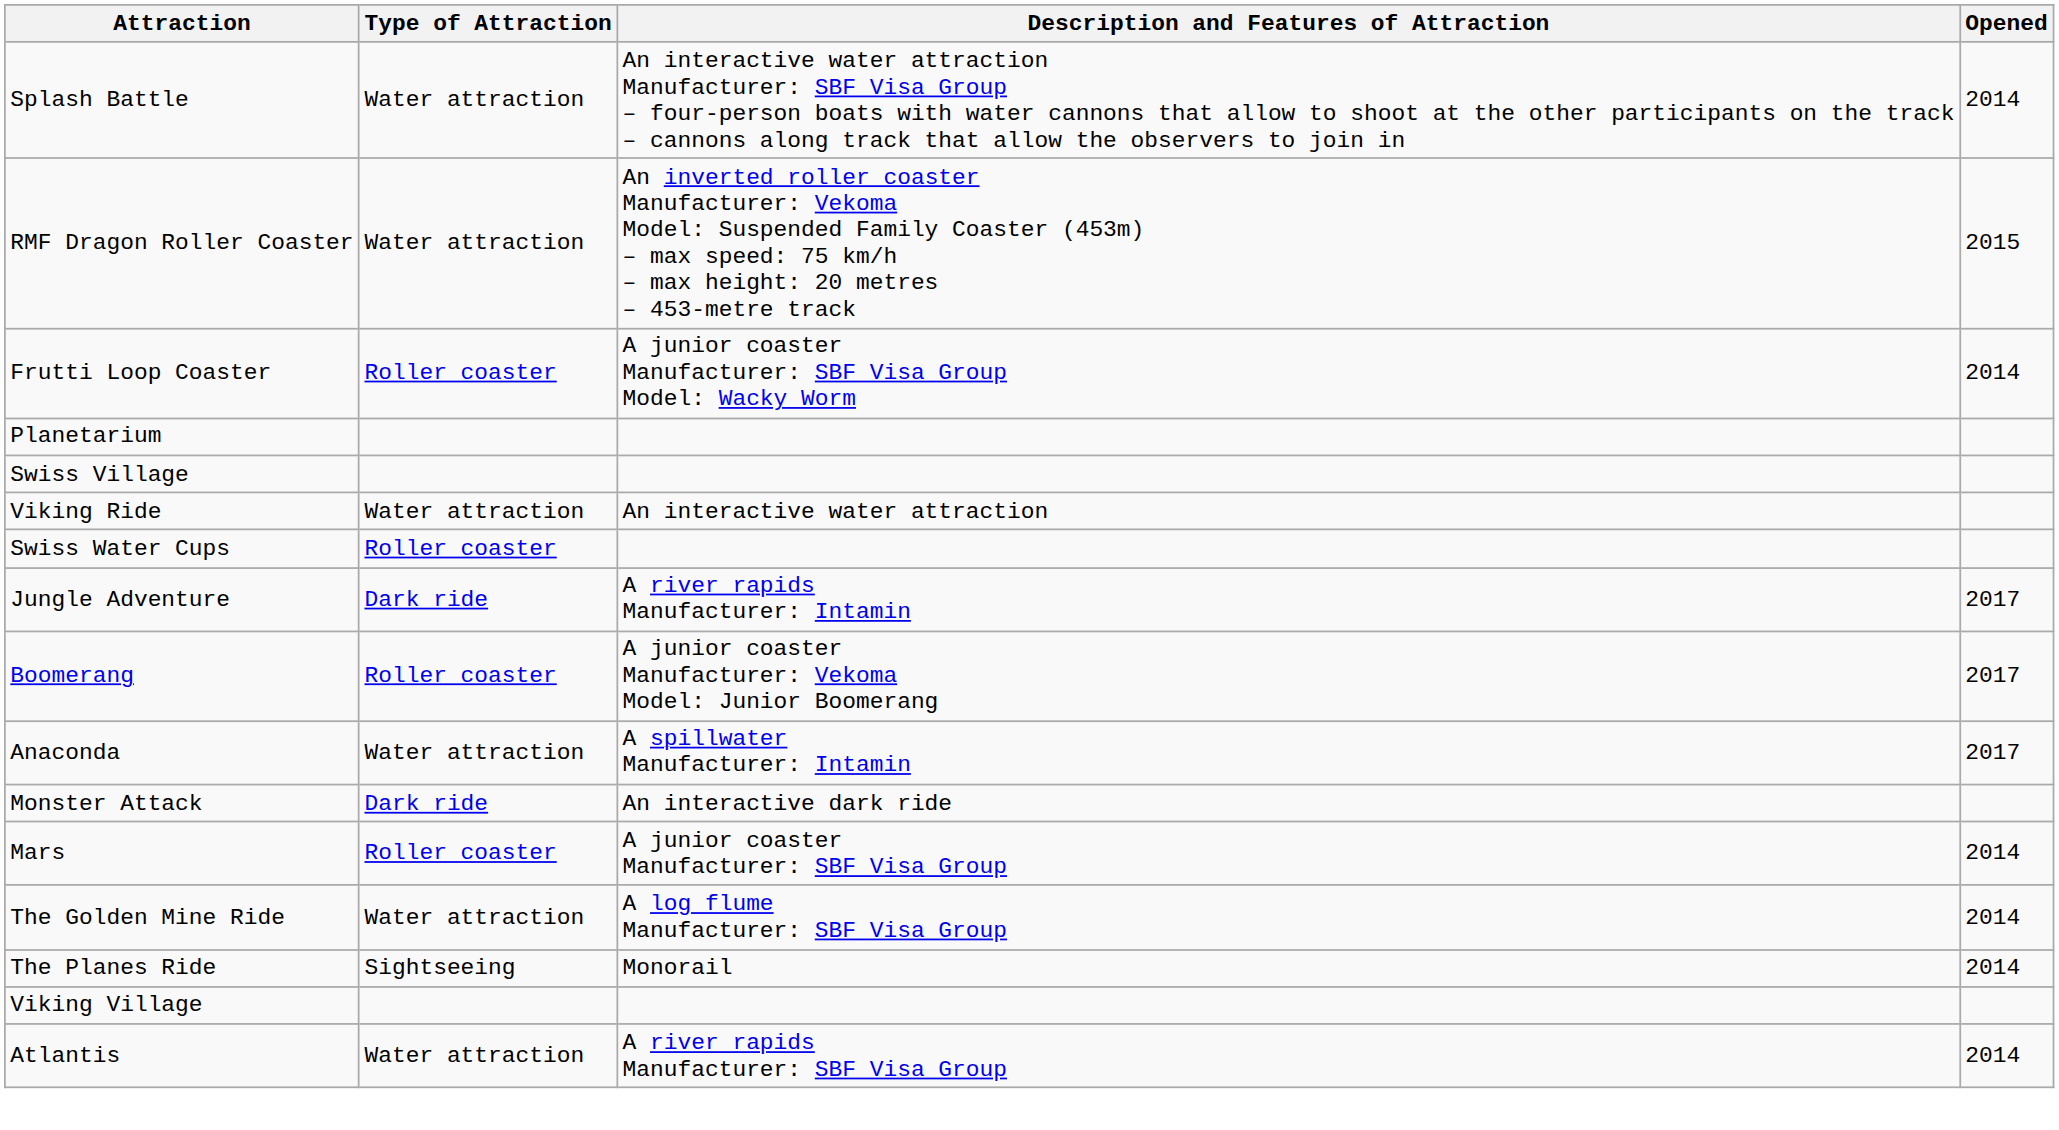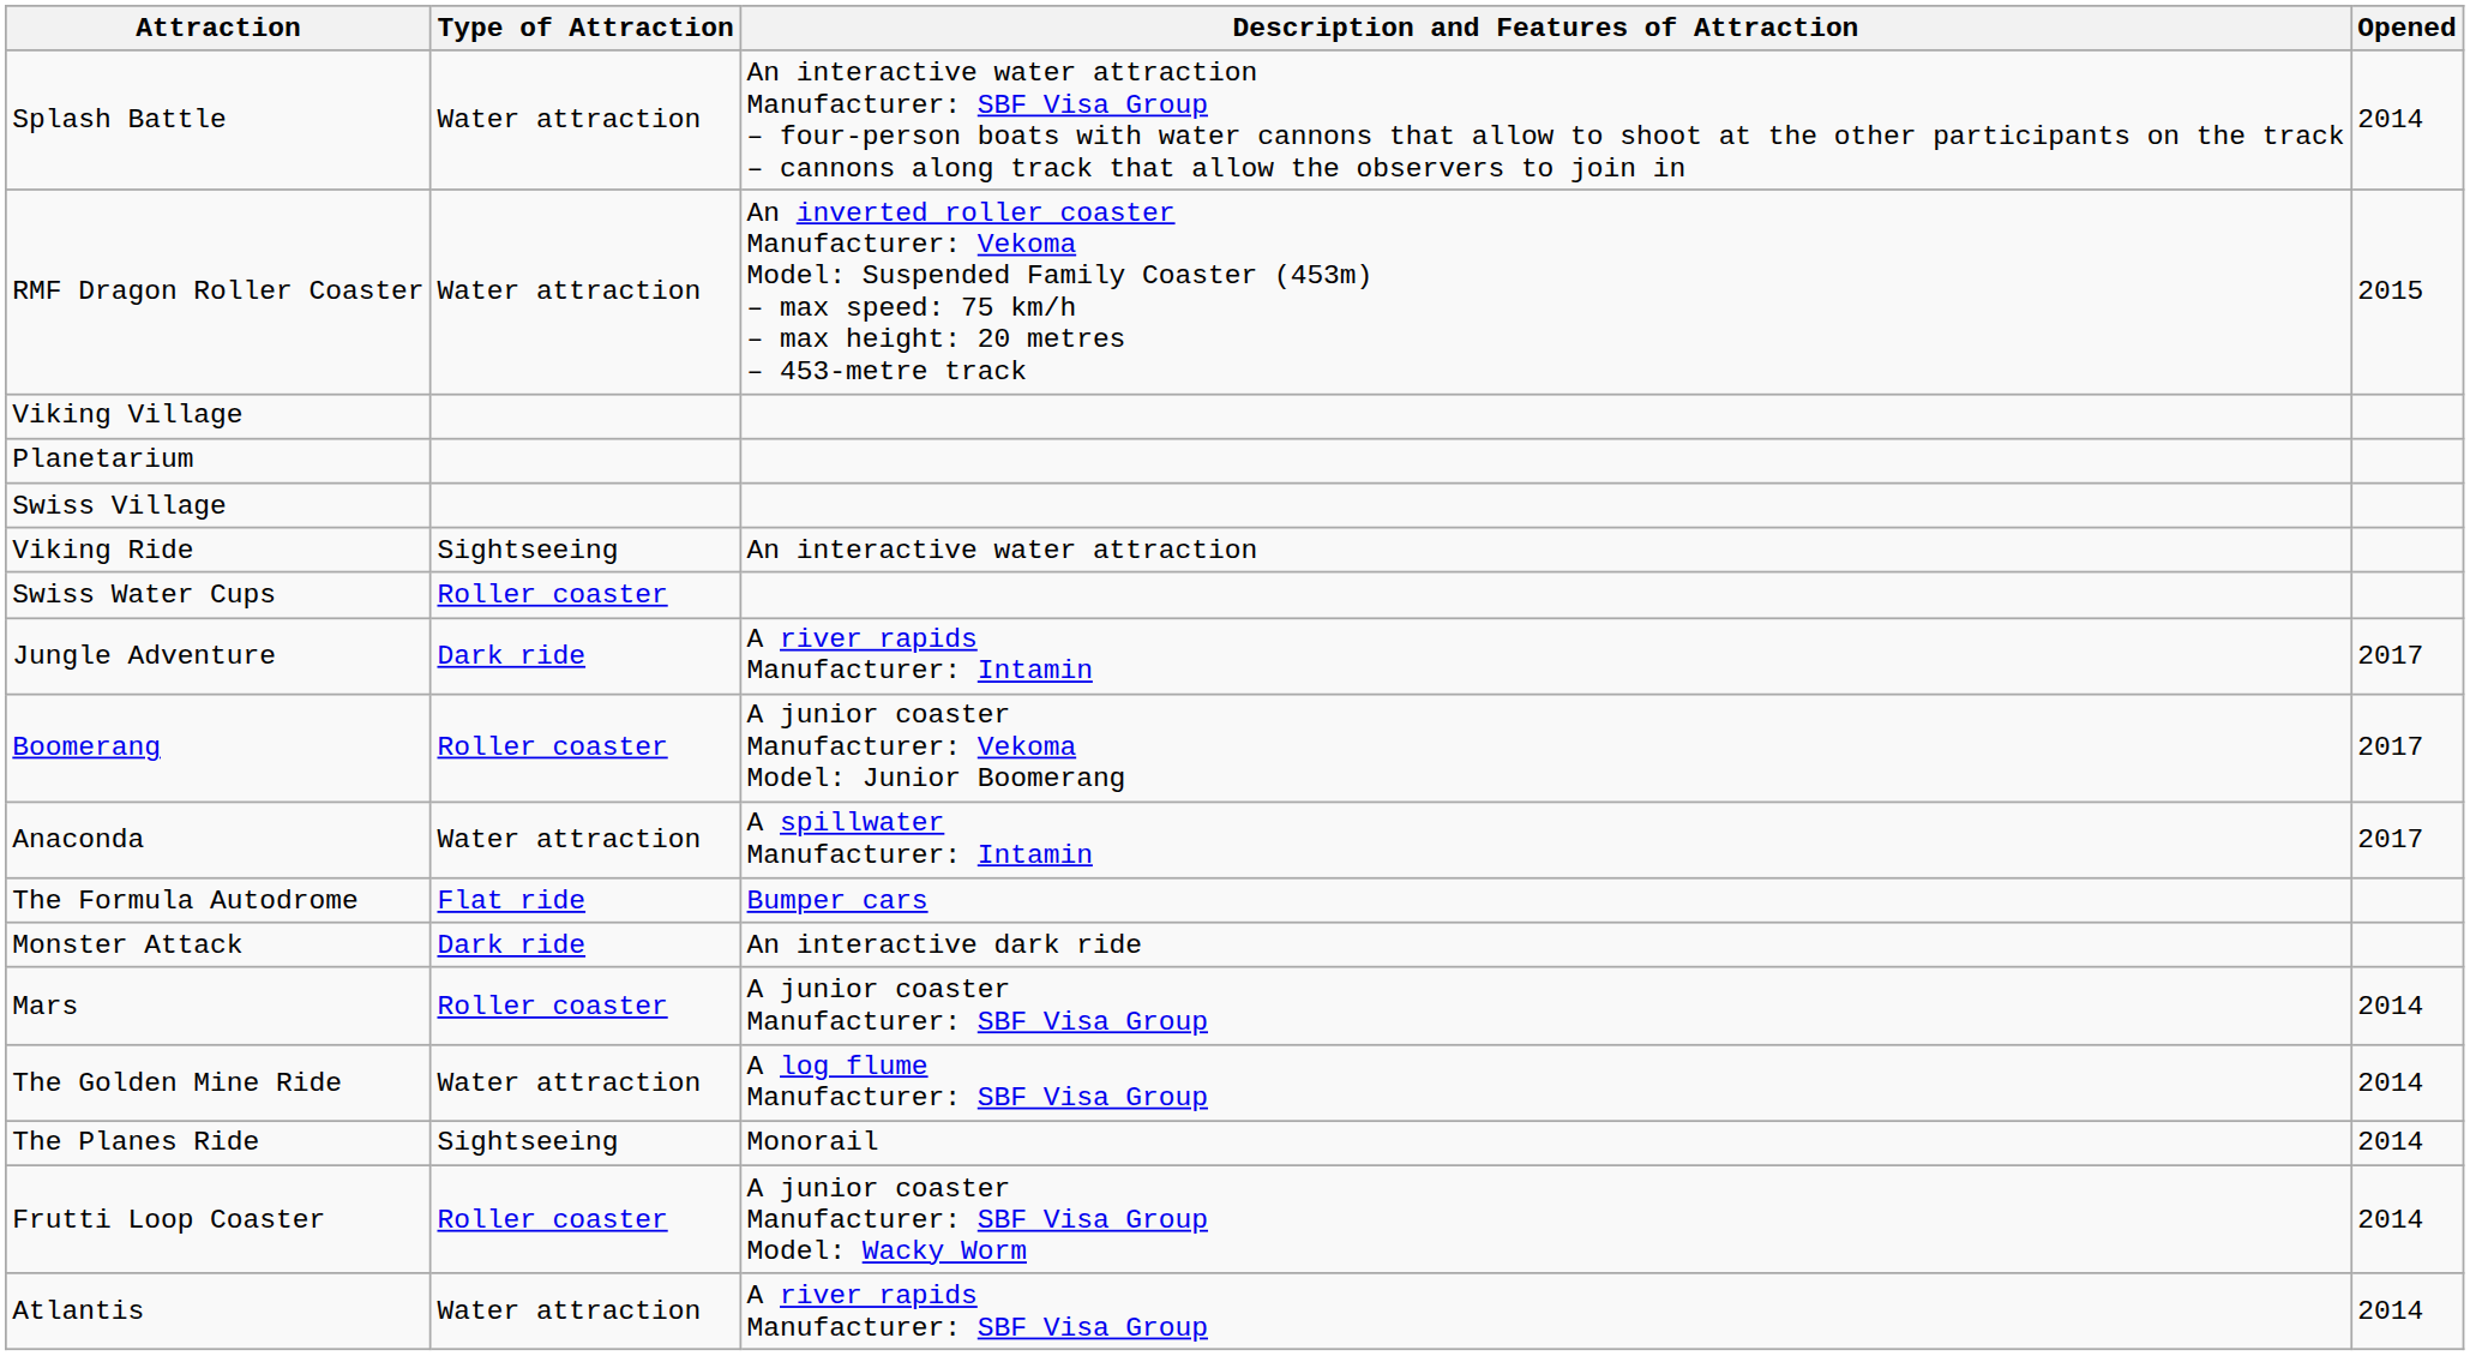 <table class="wikitable">
 <tr>
 <th>Attraction</th>
 <th>Type of Attraction</th>
 <th>Description and Features of Attraction</th>
 <th>Opened</th>
 </tr>
 <tr>
 <td>Splash Battle</td>
 <td>Water attraction</td>
 <td>An interactive water attraction<br>Manufacturer: <a href='#'>SBF Visa Group</a><br>– four-person boats with water cannons that allow to shoot at the other participants on the track<br>– cannons along track that allow the observers to join in</td>
 <td>2014</td>
 </tr>
 <tr>
 <td>RMF Dragon Roller Coaster</td>
 <td>Water attraction</td>
 <td>An <a href='#'>inverted roller coaster</a><br>Manufacturer: <a href='#'>Vekoma</a><br>Model: Suspended Family Coaster (453m)<br>– max speed: 75 km/h<br>– max height: 20 metres<br>– 453-metre track</td>
 <td>2015</td>
 </tr>
 <tr>
-<td>Frutti Loop Coaster</td>
-<td><a href='#'>Roller coaster</a></td>
-<td>A junior coaster<br>Manufacturer: <a href='#'>SBF Visa Group</a><br>Model: <a href='#'>Wacky Worm</a></td>
-<td>2014</td>
+<td>Viking Village</td>
+<td></td>
+<td></td>
+<td></td>
 </tr>
 <tr>
 <td>Planetarium</td>
 <td></td>
 <td></td>
 <td></td>
 </tr>
 <tr>
 <td>Swiss Village</td>
 <td></td>
 <td></td>
 <td></td>
 </tr>
 <tr>
 <td>Viking Ride</td>
-<td>Water attraction</td>
+<td>Sightseeing</td>
 <td>An interactive water attraction</td>
 <td></td>
 </tr>
 <tr>
 <td>Swiss Water Cups</td>
 <td><a href='#'>Roller coaster</a></td>
 <td></td>
 <td></td>
 </tr>
 <tr>
 <td>Jungle Adventure</td>
 <td><a href='#'>Dark ride</a></td>
 <td>A <a href='#'>river rapids</a><br>Manufacturer: <a href='#'>Intamin</a></td>
 <td>2017</td>
 </tr>
 <tr>
 <td><a href='#'>Boomerang</a></td>
 <td><a href='#'>Roller coaster</a></td>
 <td>A junior coaster<br>Manufacturer: <a href='#'>Vekoma</a><br>Model: Junior Boomerang</td>
 <td>2017</td>
 </tr>
 <tr>
 <td>Anaconda</td>
 <td>Water attraction</td>
 <td>A <a href='#'>spillwater</a><br>Manufacturer: <a href='#'>Intamin</a></td>
 <td>2017</td>
 </tr>
 <tr>
+<td>The Formula Autodrome</td>
+<td><a href='#'>Flat ride</a></td>
+<td><a href='#'>Bumper cars</a></td>
+<td></td>
+</tr>
+<tr>
 <td>Monster Attack</td>
 <td><a href='#'>Dark ride</a></td>
 <td>An interactive dark ride</td>
 <td></td>
 </tr>
 <tr>
 <td>Mars</td>
 <td><a href='#'>Roller coaster</a></td>
 <td>A junior coaster<br>Manufacturer: <a href='#'>SBF Visa Group</a></td>
 <td>2014</td>
 </tr>
 <tr>
 <td>The Golden Mine Ride</td>
 <td>Water attraction</td>
 <td>A <a href='#'>log flume</a><br>Manufacturer: <a href='#'>SBF Visa Group</a></td>
 <td>2014</td>
 </tr>
 <tr>
 <td>The Planes Ride</td>
 <td>Sightseeing</td>
 <td>Monorail</td>
 <td>2014</td>
 </tr>
 <tr>
-<td>Viking Village</td>
-<td></td>
-<td></td>
-<td></td>
+<td>Frutti Loop Coaster</td>
+<td><a href='#'>Roller coaster</a></td>
+<td>A junior coaster<br>Manufacturer: <a href='#'>SBF Visa Group</a><br>Model: <a href='#'>Wacky Worm</a></td>
+<td>2014</td>
 </tr>
 <tr>
 <td>Atlantis</td>
 <td>Water attraction</td>
 <td>A <a href='#'>river rapids</a><br>Manufacturer: <a href='#'>SBF Visa Group</a></td>
 <td>2014</td>
 </tr>
 </table>
